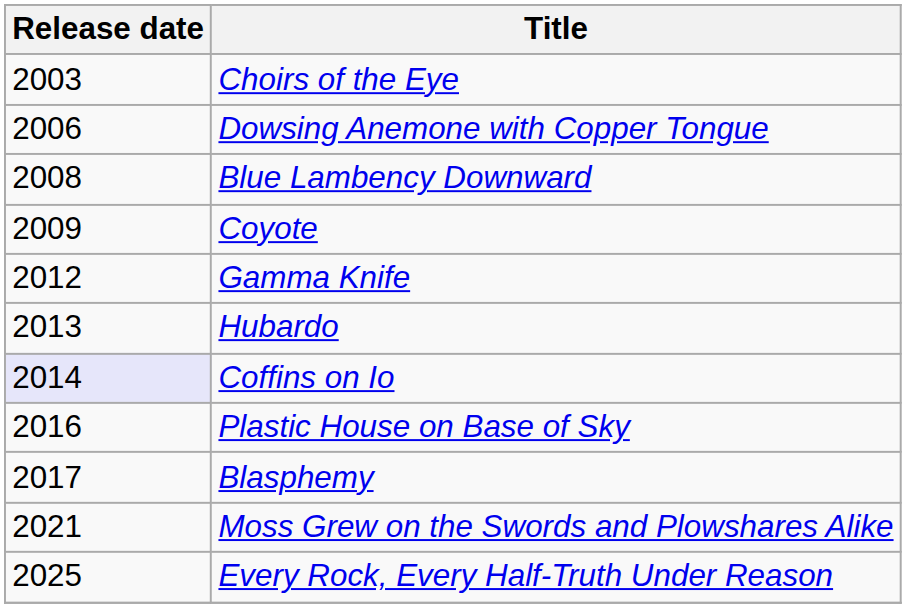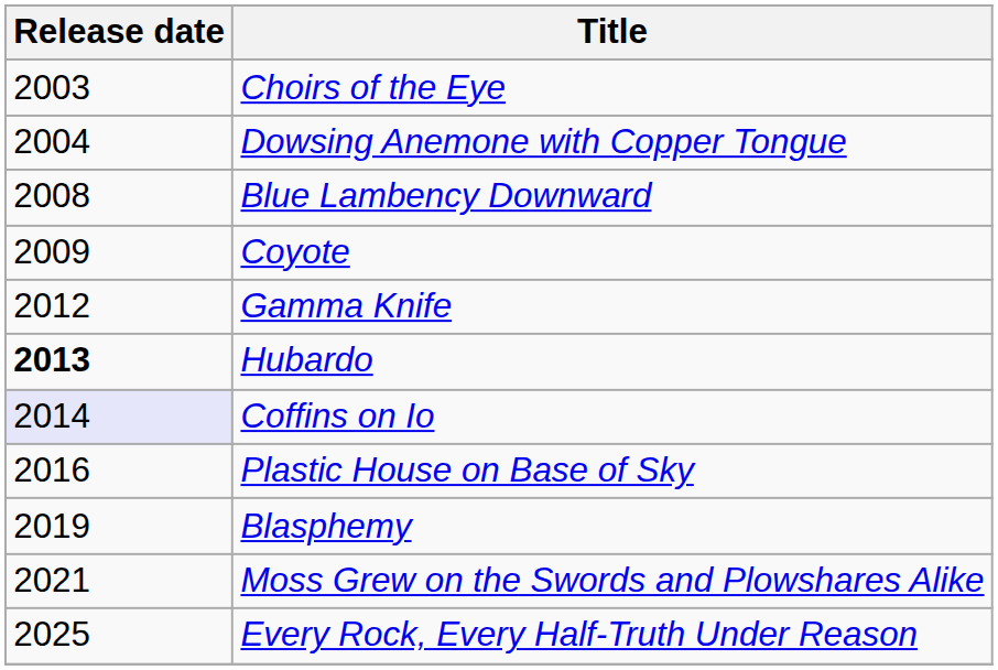 <table class="wikitable">
 <tr>
 <th>Release date</th>
 <th>Title</th>
 </tr>
 <tr>
 <td>2003</td>
 <td><em><a href='#'>Choirs of the Eye</a></em></td>
 </tr>
 <tr>
-<td>2006</td>
+<td>2004</td>
 <td><em><a href='#'>Dowsing Anemone with Copper Tongue</a></em></td>
 </tr>
 <tr>
 <td>2008</td>
 <td><em><a href='#'>Blue Lambency Downward</a></em></td>
 </tr>
 <tr>
 <td>2009</td>
 <td><em><a href='#'>Coyote</a></em></td>
 </tr>
 <tr>
 <td>2012</td>
 <td><em><a href='#'>Gamma Knife</a></em></td>
 </tr>
 <tr>
-<td>2013</td>
+<td><strong>2013</strong></td>
 <td><em><a href='#'>Hubardo</a></em></td>
 </tr>
 <tr>
 <td style="background: lavender;">2014</td>
 <td><em><a href='#'>Coffins on Io</a></em></td>
 </tr>
 <tr>
 <td>2016</td>
 <td><em><a href='#'>Plastic House on Base of Sky</a></em></td>
 </tr>
 <tr>
-<td>2017</td>
+<td>2019</td>
 <td><em><a href='#'>Blasphemy</a></em></td>
 </tr>
 <tr>
 <td>2021</td>
 <td><em><a href='#'>Moss Grew on the Swords and Plowshares Alike</a></em></td>
 </tr>
 <tr>
 <td>2025</td>
 <td><em><a href='#'>Every Rock, Every Half-Truth Under Reason</a></em></td>
 </tr>
 <tr>
 </tr>
 </table>
